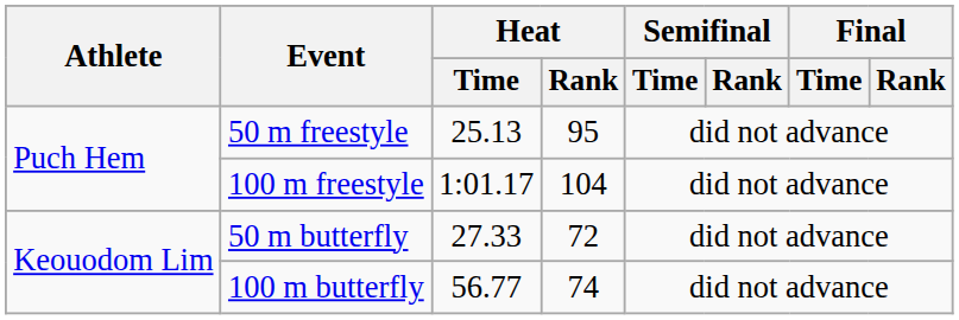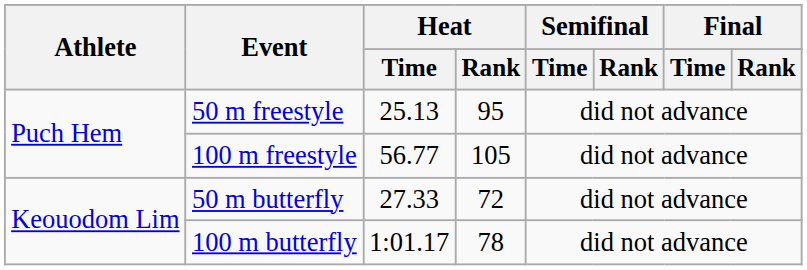 <table class="wikitable" style="text-align:center; font-size:90%">
 <tr>
 <th rowspan="2">Athlete</th>
 <th rowspan="2">Event</th>
 <th colspan="2">Heat</th>
 <th colspan="2">Semifinal</th>
 <th colspan="2">Final</th>
 </tr>
 <tr style="font-size:95%">
 <th>Time</th>
 <th>Rank</th>
 <th>Time</th>
 <th>Rank</th>
 <th>Time</th>
 <th>Rank</th>
 </tr>
 <tr>
 <td align=left rowspan=2><a href='#'>Puch Hem</a></td>
 <td align=left><a href='#'>50 m freestyle</a></td>
 <td>25.13</td>
 <td>95</td>
 <td colspan=4>did not advance</td>
 </tr>
 <tr>
 <td align=left><a href='#'>100 m freestyle</a></td>
-<td>1:01.17</td>
-<td>104</td>
+<td>56.77</td>
+<td>105</td>
 <td colspan=4>did not advance</td>
 </tr>
 <tr>
 <td align=left rowspan=2><a href='#'>Keouodom Lim</a></td>
 <td align=left><a href='#'>50 m butterfly</a></td>
 <td>27.33</td>
 <td>72</td>
 <td colspan=4>did not advance</td>
 </tr>
 <tr>
 <td align=left><a href='#'>100 m butterfly</a></td>
-<td>56.77</td>
-<td>74</td>
+<td>1:01.17</td>
+<td>78</td>
 <td colspan=4>did not advance</td>
 </tr>
 </table>
